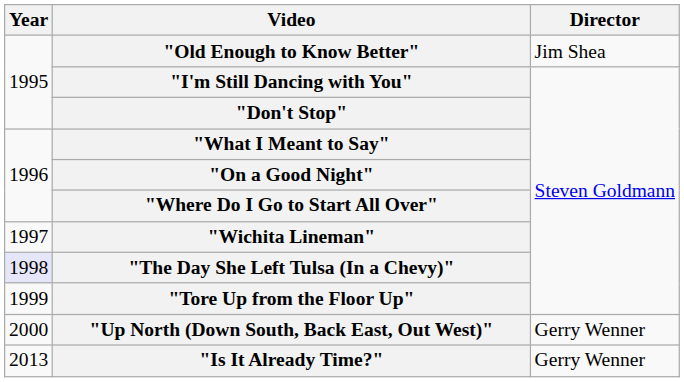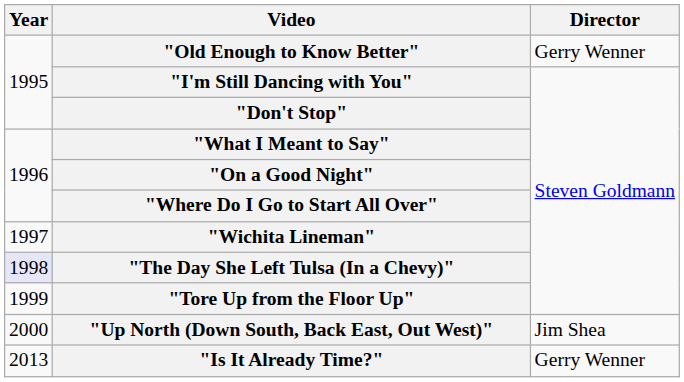 <table class="wikitable plainrowheaders">
 <tr>
 <th>Year</th>
 <th style="width:24em;">Video</th>
 <th>Director</th>
 </tr>
 <tr>
 <td rowspan="3">1995</td>
 <th scope="row">"Old Enough to Know Better"</th>
-<td>Jim Shea</td>
+<td>Gerry Wenner</td>
 </tr>
 <tr>
 <th scope="row">"I'm Still Dancing with You"</th>
 <td rowspan="8"><a href='#'>Steven Goldmann</a></td>
 </tr>
 <tr>
 <th scope="row">"Don't Stop"</th>
 </tr>
 <tr>
 <td rowspan="3">1996</td>
 <th scope="row">"What I Meant to Say"</th>
 </tr>
 <tr>
 <th scope="row">"On a Good Night"</th>
 </tr>
 <tr>
 <th scope="row">"Where Do I Go to Start All Over"</th>
 </tr>
 <tr>
 <td>1997</td>
 <th scope="row">"Wichita Lineman"</th>
 </tr>
 <tr>
 <td style="background: lavender;">1998</td>
 <th scope="row">"The Day She Left Tulsa (In a Chevy)"</th>
 </tr>
 <tr>
 <td>1999</td>
 <th scope="row">"Tore Up from the Floor Up"</th>
 </tr>
 <tr>
 <td>2000</td>
 <th scope="row">"Up North (Down South, Back East, Out West)"</th>
-<td>Gerry Wenner</td>
+<td>Jim Shea</td>
 </tr>
 <tr>
 <td>2013</td>
 <th scope="row">"Is It Already Time?"</th>
 <td>Gerry Wenner</td>
 </tr>
 </table>
